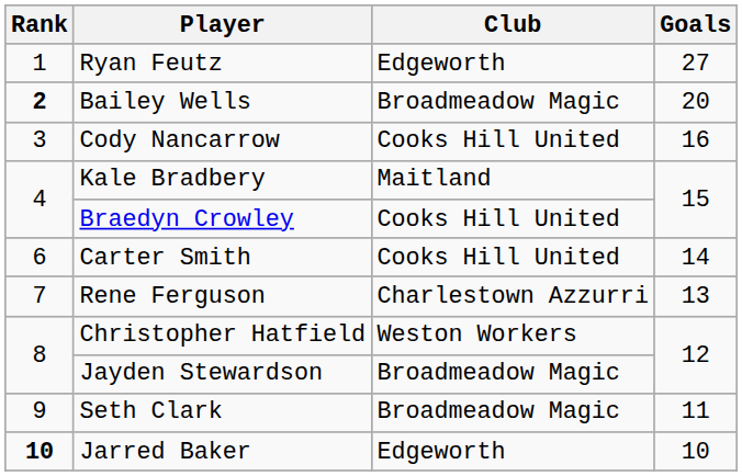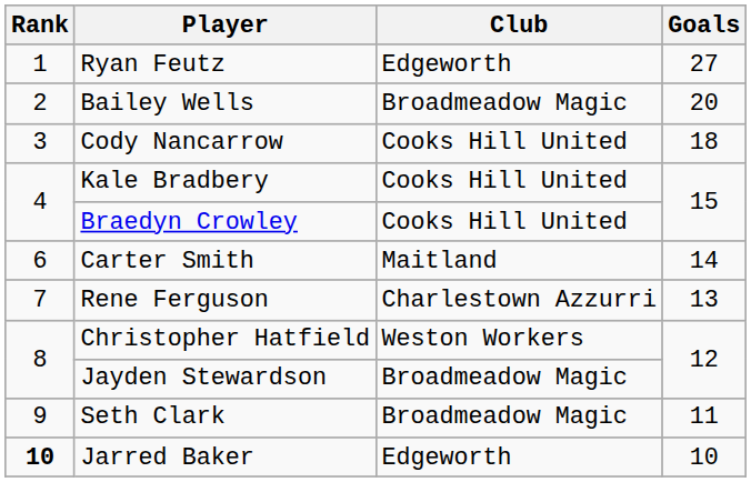 <table class="wikitable" style="text-align:center">
 <tr>
 <th>Rank</th>
 <th>Player</th>
 <th>Club</th>
 <th>Goals</th>
 </tr>
 <tr>
 <td>1</td>
 <td align="left">Ryan Feutz</td>
 <td align="left">Edgeworth</td>
 <td>27</td>
 </tr>
 <tr>
-<td><strong>2</strong></td>
+<td>2</td>
 <td align="left">Bailey Wells</td>
 <td align="left">Broadmeadow Magic</td>
 <td>20</td>
 </tr>
 <tr>
 <td>3</td>
 <td align="left">Cody Nancarrow</td>
 <td align="left">Cooks Hill United</td>
-<td>16</td>
+<td>18</td>
 </tr>
 <tr>
 <td rowspan="2">4</td>
 <td align="left">Kale Bradbery</td>
-<td align="left">Maitland</td>
+<td align="left">Cooks Hill United</td>
 <td rowspan="2">15</td>
 </tr>
 <tr>
 <td align="left"><a href='#'>Braedyn Crowley</a></td>
 <td align="left">Cooks Hill United</td>
 </tr>
 <tr>
 <td>6</td>
 <td align="left">Carter Smith</td>
-<td align="left">Cooks Hill United</td>
+<td align="left">Maitland</td>
 <td>14</td>
 </tr>
 <tr>
 <td>7</td>
 <td align="left">Rene Ferguson</td>
 <td align="left">Charlestown Azzurri</td>
 <td>13</td>
 </tr>
 <tr>
 <td rowspan="2">8</td>
 <td align="left">Christopher Hatfield</td>
 <td align="left">Weston Workers</td>
 <td rowspan="2">12</td>
 </tr>
 <tr>
 <td align="left">Jayden Stewardson</td>
 <td align="left">Broadmeadow Magic</td>
 </tr>
 <tr>
 <td>9</td>
 <td align="left">Seth Clark</td>
 <td align="left">Broadmeadow Magic</td>
 <td>11</td>
 </tr>
 <tr>
 <td><strong>10</strong></td>
 <td align="left">Jarred Baker</td>
 <td align="left">Edgeworth</td>
 <td>10</td>
 </tr>
 </table>
